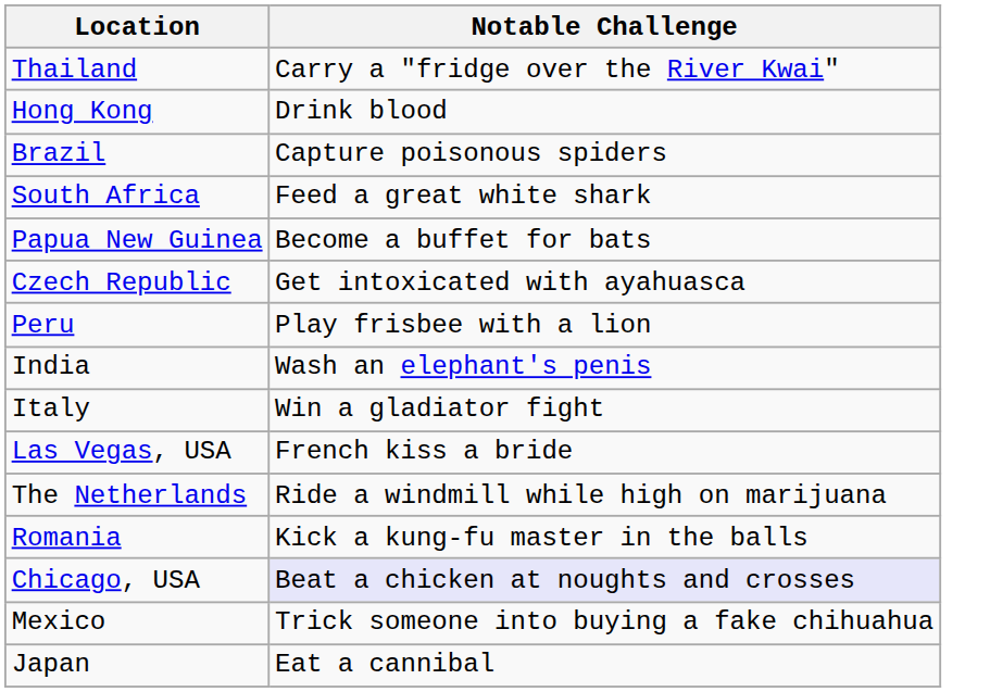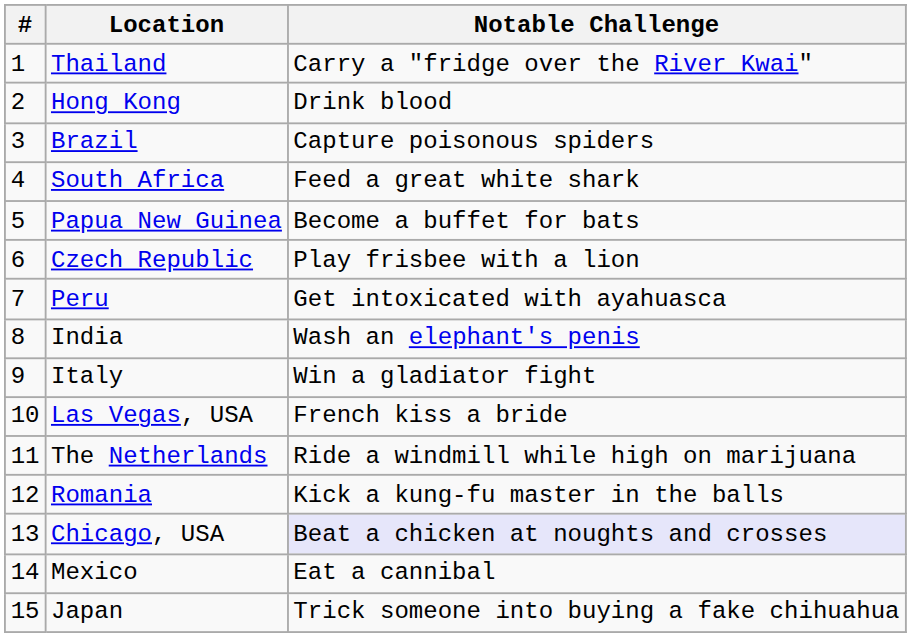 <table class="wikitable" border="1">
 <tr>
+<th>#</th>
 <th>Location</th>
 <th>Notable Challenge</th>
 </tr>
 <tr>
+<td>1</td>
 <td><a href='#'>Thailand</a></td>
 <td>Carry a "fridge over the <a href='#'>River Kwai</a>"</td>
 </tr>
 <tr>
+<td>2</td>
 <td><a href='#'>Hong Kong</a></td>
 <td>Drink blood</td>
 </tr>
 <tr>
+<td>3</td>
 <td><a href='#'>Brazil</a></td>
 <td>Capture poisonous spiders</td>
 </tr>
 <tr>
+<td>4</td>
 <td><a href='#'>South Africa</a></td>
 <td>Feed a great white shark</td>
 </tr>
 <tr>
+<td>5</td>
 <td><a href='#'>Papua New Guinea</a></td>
 <td>Become a buffet for bats</td>
 </tr>
 <tr>
+<td>6</td>
 <td><a href='#'>Czech Republic</a></td>
+<td>Play frisbee with a lion</td>
+</tr>
+<tr>
+<td>7</td>
+<td><a href='#'>Peru</a></td>
 <td>Get intoxicated with ayahuasca</td>
 </tr>
 <tr>
-<td><a href='#'>Peru</a></td>
-<td>Play frisbee with a lion</td>
-</tr>
-<tr>
+<td>8</td>
 <td>India</td>
 <td>Wash an <a href='#'>elephant's penis</a></td>
 </tr>
 <tr>
+<td>9</td>
 <td>Italy</td>
 <td>Win a gladiator fight</td>
 </tr>
 <tr>
+<td>10</td>
 <td><a href='#'>Las Vegas</a>, USA</td>
 <td>French kiss a bride</td>
 </tr>
 <tr>
+<td>11</td>
 <td>The <a href='#'>Netherlands</a></td>
 <td>Ride a windmill while high on marijuana</td>
 </tr>
 <tr>
+<td>12</td>
 <td><a href='#'>Romania</a></td>
 <td>Kick a kung-fu master in the balls</td>
 </tr>
 <tr>
+<td>13</td>
 <td><a href='#'>Chicago</a>, USA</td>
 <td style="background: lavender;">Beat a chicken at noughts and crosses</td>
 </tr>
 <tr>
+<td>14</td>
 <td>Mexico</td>
+<td>Eat a cannibal</td>
+</tr>
+<tr>
+<td>15</td>
+<td>Japan</td>
 <td>Trick someone into buying a fake chihuahua</td>
 </tr>
-<tr>
-<td>Japan</td>
-<td>Eat a cannibal</td>
-</tr>
 </table>
